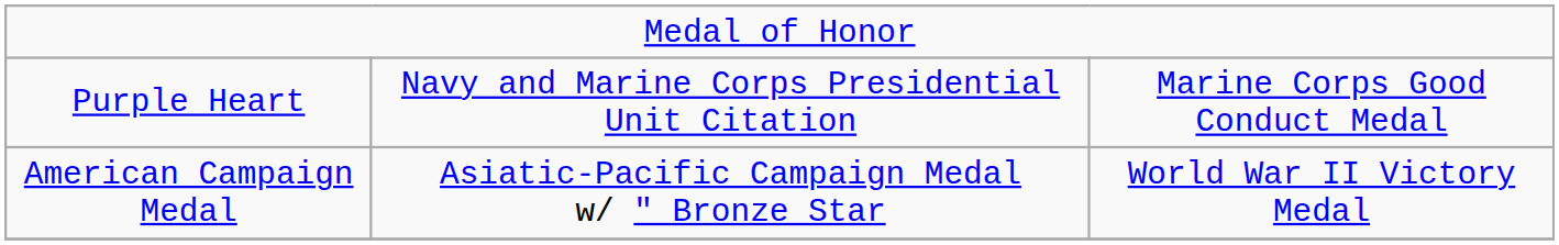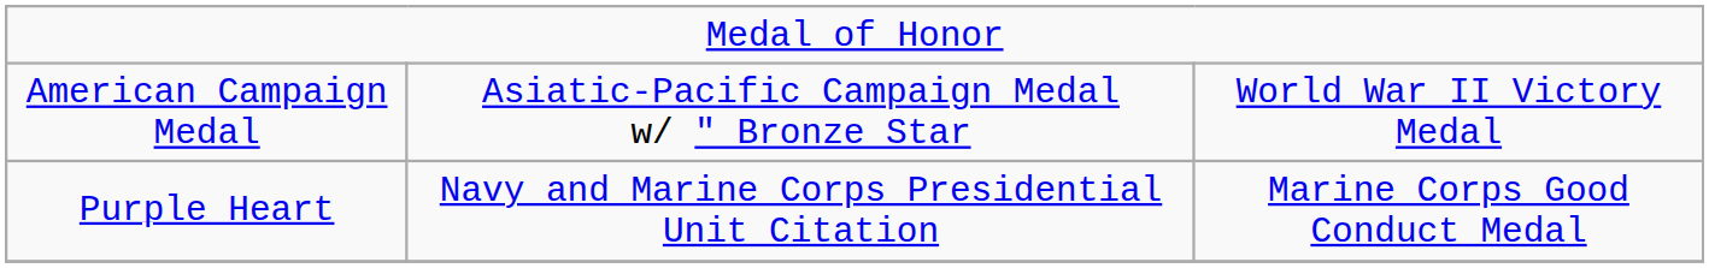 <table class="wikitable" style="margin:1em auto; text-align:center;">
 <tr>
 <td colspan="3"><a href='#'>Medal of Honor</a></td>
+</tr>
+<tr>
+<td><a href='#'>American Campaign Medal</a></td>
+<td><a href='#'>Asiatic-Pacific Campaign Medal</a><br> w/ <a href='#'>" Bronze Star</a></td>
+<td><a href='#'>World War II Victory Medal</a></td>
 </tr>
 <tr>
 <td><a href='#'>Purple Heart</a></td>
 <td><a href='#'>Navy and Marine Corps Presidential Unit Citation</a></td>
 <td><a href='#'>Marine Corps Good Conduct Medal</a></td>
 </tr>
 <tr>
-<td><a href='#'>American Campaign Medal</a></td>
-<td><a href='#'>Asiatic-Pacific Campaign Medal</a><br> w/ <a href='#'>" Bronze Star</a></td>
-<td><a href='#'>World War II Victory Medal</a></td>
-</tr>
-<tr>
 </tr>
 </table>
